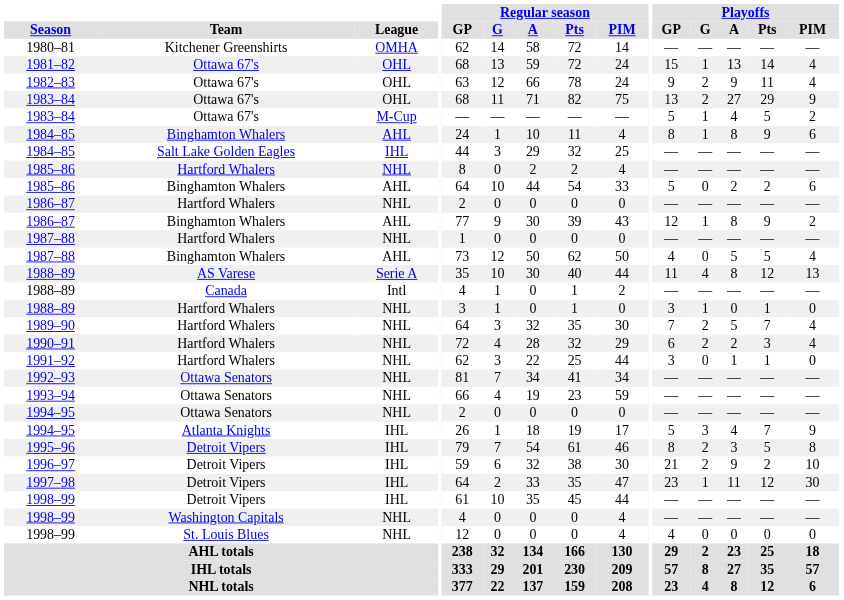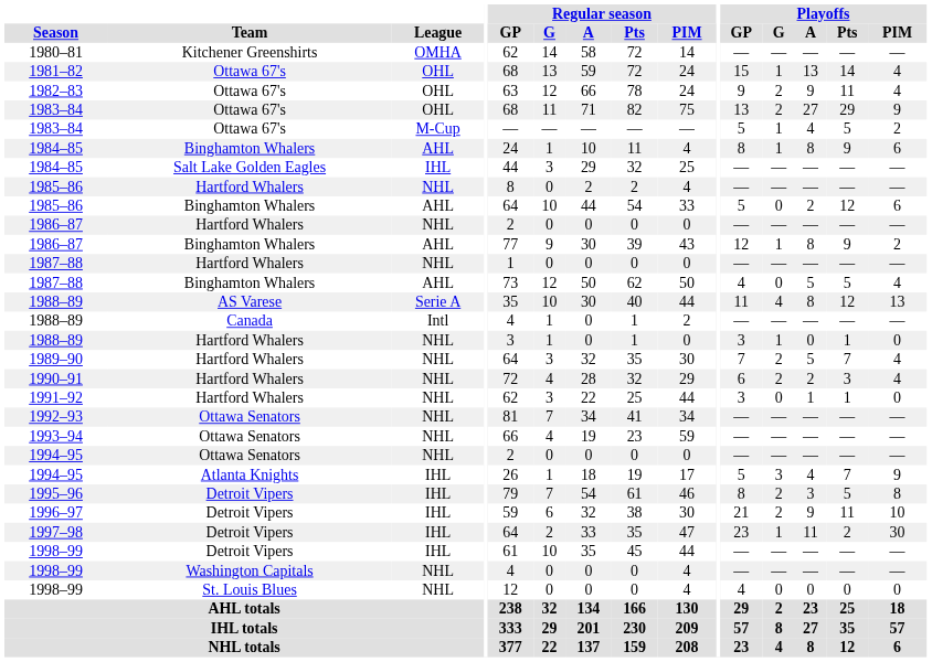 <table border="0" cellpadding="1" cellspacing="0" style="text-align:center; width:60em">
 <tr bgcolor="#e0e0e0">
 <th colspan="3" bgcolor="#ffffff"></th>
 <th rowspan="100" bgcolor="#ffffff"></th>
 <th colspan="5"><a href='#'>Regular season</a></th>
 <th rowspan="100" bgcolor="#ffffff"></th>
 <th colspan="5"><a href='#'>Playoffs</a></th>
 </tr>
 <tr bgcolor="#e0e0e0">
 <th><a href='#'>Season</a></th>
 <th>Team</th>
 <th>League</th>
 <th>GP</th>
 <th><a href='#'>G</a></th>
 <th><a href='#'>A</a></th>
 <th><a href='#'>Pts</a></th>
 <th><a href='#'>PIM</a></th>
 <th>GP</th>
 <th>G</th>
 <th>A</th>
 <th>Pts</th>
 <th>PIM</th>
 </tr>
 <tr>
 <td>1980–81</td>
 <td>Kitchener Greenshirts</td>
 <td><a href='#'>OMHA</a></td>
 <td>62</td>
 <td>14</td>
 <td>58</td>
 <td>72</td>
 <td>14</td>
 <td>—</td>
 <td>—</td>
 <td>—</td>
 <td>—</td>
 <td>—</td>
 </tr>
 <tr bgcolor="#f0f0f0">
 <td><a href='#'>1981–82</a></td>
 <td><a href='#'>Ottawa 67's</a></td>
 <td><a href='#'>OHL</a></td>
 <td>68</td>
 <td>13</td>
 <td>59</td>
 <td>72</td>
 <td>24</td>
 <td>15</td>
 <td>1</td>
 <td>13</td>
 <td>14</td>
 <td>4</td>
 </tr>
 <tr>
 <td><a href='#'>1982–83</a></td>
 <td>Ottawa 67's</td>
 <td>OHL</td>
 <td>63</td>
 <td>12</td>
 <td>66</td>
 <td>78</td>
 <td>24</td>
 <td>9</td>
 <td>2</td>
 <td>9</td>
 <td>11</td>
 <td>4</td>
 </tr>
 <tr bgcolor="#f0f0f0">
 <td><a href='#'>1983–84</a></td>
 <td>Ottawa 67's</td>
 <td>OHL</td>
 <td>68</td>
 <td>11</td>
 <td>71</td>
 <td>82</td>
 <td>75</td>
 <td>13</td>
 <td>2</td>
 <td>27</td>
 <td>29</td>
 <td>9</td>
 </tr>
 <tr>
 <td><a href='#'>1983–84</a></td>
 <td>Ottawa 67's</td>
 <td><a href='#'>M-Cup</a></td>
 <td>—</td>
 <td>—</td>
 <td>—</td>
 <td>—</td>
 <td>—</td>
 <td>5</td>
 <td>1</td>
 <td>4</td>
 <td>5</td>
 <td>2</td>
 </tr>
 <tr bgcolor="#f0f0f0">
 <td><a href='#'>1984–85</a></td>
 <td><a href='#'>Binghamton Whalers</a></td>
 <td><a href='#'>AHL</a></td>
 <td>24</td>
 <td>1</td>
 <td>10</td>
 <td>11</td>
 <td>4</td>
 <td>8</td>
 <td>1</td>
 <td>8</td>
 <td>9</td>
 <td>6</td>
 </tr>
 <tr>
 <td><a href='#'>1984–85</a></td>
 <td><a href='#'>Salt Lake Golden Eagles</a></td>
 <td><a href='#'>IHL</a></td>
 <td>44</td>
 <td>3</td>
 <td>29</td>
 <td>32</td>
 <td>25</td>
 <td>—</td>
 <td>—</td>
 <td>—</td>
 <td>—</td>
 <td>—</td>
 </tr>
 <tr bgcolor="#f0f0f0">
 <td><a href='#'>1985–86</a></td>
 <td><a href='#'>Hartford Whalers</a></td>
 <td><a href='#'>NHL</a></td>
 <td>8</td>
 <td>0</td>
 <td>2</td>
 <td>2</td>
 <td>4</td>
 <td>—</td>
 <td>—</td>
 <td>—</td>
 <td>—</td>
 <td>—</td>
 </tr>
 <tr>
 <td><a href='#'>1985–86</a></td>
 <td>Binghamton Whalers</td>
 <td>AHL</td>
 <td>64</td>
 <td>10</td>
 <td>44</td>
 <td>54</td>
 <td>33</td>
 <td>5</td>
 <td>0</td>
 <td>2</td>
-<td>2</td>
+<td>12</td>
 <td>6</td>
 </tr>
 <tr bgcolor="#f0f0f0">
 <td><a href='#'>1986–87</a></td>
 <td>Hartford Whalers</td>
 <td>NHL</td>
 <td>2</td>
 <td>0</td>
 <td>0</td>
 <td>0</td>
 <td>0</td>
 <td>—</td>
 <td>—</td>
 <td>—</td>
 <td>—</td>
 <td>—</td>
 </tr>
 <tr>
 <td><a href='#'>1986–87</a></td>
 <td>Binghamton Whalers</td>
 <td>AHL</td>
 <td>77</td>
 <td>9</td>
 <td>30</td>
 <td>39</td>
 <td>43</td>
 <td>12</td>
 <td>1</td>
 <td>8</td>
 <td>9</td>
 <td>2</td>
 </tr>
 <tr bgcolor="#f0f0f0">
 <td><a href='#'>1987–88</a></td>
 <td>Hartford Whalers</td>
 <td>NHL</td>
 <td>1</td>
 <td>0</td>
 <td>0</td>
 <td>0</td>
 <td>0</td>
 <td>—</td>
 <td>—</td>
 <td>—</td>
 <td>—</td>
 <td>—</td>
 </tr>
 <tr>
 <td><a href='#'>1987–88</a></td>
 <td>Binghamton Whalers</td>
 <td>AHL</td>
 <td>73</td>
 <td>12</td>
 <td>50</td>
 <td>62</td>
 <td>50</td>
 <td>4</td>
 <td>0</td>
 <td>5</td>
 <td>5</td>
 <td>4</td>
 </tr>
 <tr bgcolor="#f0f0f0">
 <td><a href='#'>1988–89</a></td>
 <td><a href='#'>AS Varese</a></td>
 <td><a href='#'>Serie A</a></td>
 <td>35</td>
 <td>10</td>
 <td>30</td>
 <td>40</td>
 <td>44</td>
 <td>11</td>
 <td>4</td>
 <td>8</td>
 <td>12</td>
 <td>13</td>
 </tr>
 <tr>
 <td>1988–89</td>
 <td><a href='#'>Canada</a></td>
 <td>Intl</td>
 <td>4</td>
 <td>1</td>
 <td>0</td>
 <td>1</td>
 <td>2</td>
 <td>—</td>
 <td>—</td>
 <td>—</td>
 <td>—</td>
 <td>—</td>
 </tr>
 <tr bgcolor="#f0f0f0">
 <td><a href='#'>1988–89</a></td>
 <td>Hartford Whalers</td>
 <td>NHL</td>
 <td>3</td>
 <td>1</td>
 <td>0</td>
 <td>1</td>
 <td>0</td>
 <td>3</td>
 <td>1</td>
 <td>0</td>
 <td>1</td>
 <td>0</td>
 </tr>
 <tr>
 <td><a href='#'>1989–90</a></td>
 <td>Hartford Whalers</td>
 <td>NHL</td>
 <td>64</td>
 <td>3</td>
 <td>32</td>
 <td>35</td>
 <td>30</td>
 <td>7</td>
 <td>2</td>
 <td>5</td>
 <td>7</td>
 <td>4</td>
 </tr>
 <tr bgcolor="#f0f0f0">
 <td><a href='#'>1990–91</a></td>
 <td>Hartford Whalers</td>
 <td>NHL</td>
 <td>72</td>
 <td>4</td>
 <td>28</td>
 <td>32</td>
 <td>29</td>
 <td>6</td>
 <td>2</td>
 <td>2</td>
 <td>3</td>
 <td>4</td>
 </tr>
 <tr>
 <td><a href='#'>1991–92</a></td>
 <td>Hartford Whalers</td>
 <td>NHL</td>
 <td>62</td>
 <td>3</td>
 <td>22</td>
 <td>25</td>
 <td>44</td>
 <td>3</td>
 <td>0</td>
 <td>1</td>
 <td>1</td>
 <td>0</td>
 </tr>
 <tr bgcolor="#f0f0f0">
 <td><a href='#'>1992–93</a></td>
 <td><a href='#'>Ottawa Senators</a></td>
 <td>NHL</td>
 <td>81</td>
 <td>7</td>
 <td>34</td>
 <td>41</td>
 <td>34</td>
 <td>—</td>
 <td>—</td>
 <td>—</td>
 <td>—</td>
 <td>—</td>
 </tr>
 <tr>
 <td><a href='#'>1993–94</a></td>
 <td>Ottawa Senators</td>
 <td>NHL</td>
 <td>66</td>
 <td>4</td>
 <td>19</td>
 <td>23</td>
 <td>59</td>
 <td>—</td>
 <td>—</td>
 <td>—</td>
 <td>—</td>
 <td>—</td>
 </tr>
 <tr bgcolor="#f0f0f0">
 <td><a href='#'>1994–95</a></td>
 <td>Ottawa Senators</td>
 <td>NHL</td>
 <td>2</td>
 <td>0</td>
 <td>0</td>
 <td>0</td>
 <td>0</td>
 <td>—</td>
 <td>—</td>
 <td>—</td>
 <td>—</td>
 <td>—</td>
 </tr>
 <tr>
 <td><a href='#'>1994–95</a></td>
 <td><a href='#'>Atlanta Knights</a></td>
 <td>IHL</td>
 <td>26</td>
 <td>1</td>
 <td>18</td>
 <td>19</td>
 <td>17</td>
 <td>5</td>
 <td>3</td>
 <td>4</td>
 <td>7</td>
 <td>9</td>
 </tr>
 <tr bgcolor="#f0f0f0">
 <td><a href='#'>1995–96</a></td>
 <td><a href='#'>Detroit Vipers</a></td>
 <td>IHL</td>
 <td>79</td>
 <td>7</td>
 <td>54</td>
 <td>61</td>
 <td>46</td>
 <td>8</td>
 <td>2</td>
 <td>3</td>
 <td>5</td>
 <td>8</td>
 </tr>
 <tr>
 <td><a href='#'>1996–97</a></td>
 <td>Detroit Vipers</td>
 <td>IHL</td>
 <td>59</td>
 <td>6</td>
 <td>32</td>
 <td>38</td>
 <td>30</td>
 <td>21</td>
 <td>2</td>
 <td>9</td>
-<td>2</td>
+<td>11</td>
 <td>10</td>
 </tr>
 <tr bgcolor="#f0f0f0">
 <td><a href='#'>1997–98</a></td>
 <td>Detroit Vipers</td>
 <td>IHL</td>
 <td>64</td>
 <td>2</td>
 <td>33</td>
 <td>35</td>
 <td>47</td>
 <td>23</td>
 <td>1</td>
 <td>11</td>
-<td>12</td>
+<td>2</td>
 <td>30</td>
 </tr>
 <tr>
 <td><a href='#'>1998–99</a></td>
 <td>Detroit Vipers</td>
 <td>IHL</td>
 <td>61</td>
 <td>10</td>
 <td>35</td>
 <td>45</td>
 <td>44</td>
 <td>—</td>
 <td>—</td>
 <td>—</td>
 <td>—</td>
 <td>—</td>
 </tr>
 <tr bgcolor="#f0f0f0">
 <td><a href='#'>1998–99</a></td>
 <td><a href='#'>Washington Capitals</a></td>
 <td>NHL</td>
 <td>4</td>
 <td>0</td>
 <td>0</td>
 <td>0</td>
 <td>4</td>
 <td>—</td>
 <td>—</td>
 <td>—</td>
 <td>—</td>
 <td>—</td>
 </tr>
 <tr>
 <td>1998–99</td>
 <td><a href='#'>St. Louis Blues</a></td>
 <td>NHL</td>
 <td>12</td>
 <td>0</td>
 <td>0</td>
 <td>0</td>
 <td>4</td>
 <td>4</td>
 <td>0</td>
 <td>0</td>
 <td>0</td>
 <td>0</td>
 </tr>
 <tr bgcolor="#e0e0e0">
 <th colspan="3">AHL totals</th>
 <th>238</th>
 <th>32</th>
 <th>134</th>
 <th>166</th>
 <th>130</th>
 <th>29</th>
 <th>2</th>
 <th>23</th>
 <th>25</th>
 <th>18</th>
 </tr>
 <tr bgcolor="#e0e0e0">
 <th colspan="3">IHL totals</th>
 <th>333</th>
 <th>29</th>
 <th>201</th>
 <th>230</th>
 <th>209</th>
 <th>57</th>
 <th>8</th>
 <th>27</th>
 <th>35</th>
 <th>57</th>
 </tr>
 <tr bgcolor="#e0e0e0">
 <th colspan="3">NHL totals</th>
 <th>377</th>
 <th>22</th>
 <th>137</th>
 <th>159</th>
 <th>208</th>
 <th>23</th>
 <th>4</th>
 <th>8</th>
 <th>12</th>
 <th>6</th>
 </tr>
 </table>
